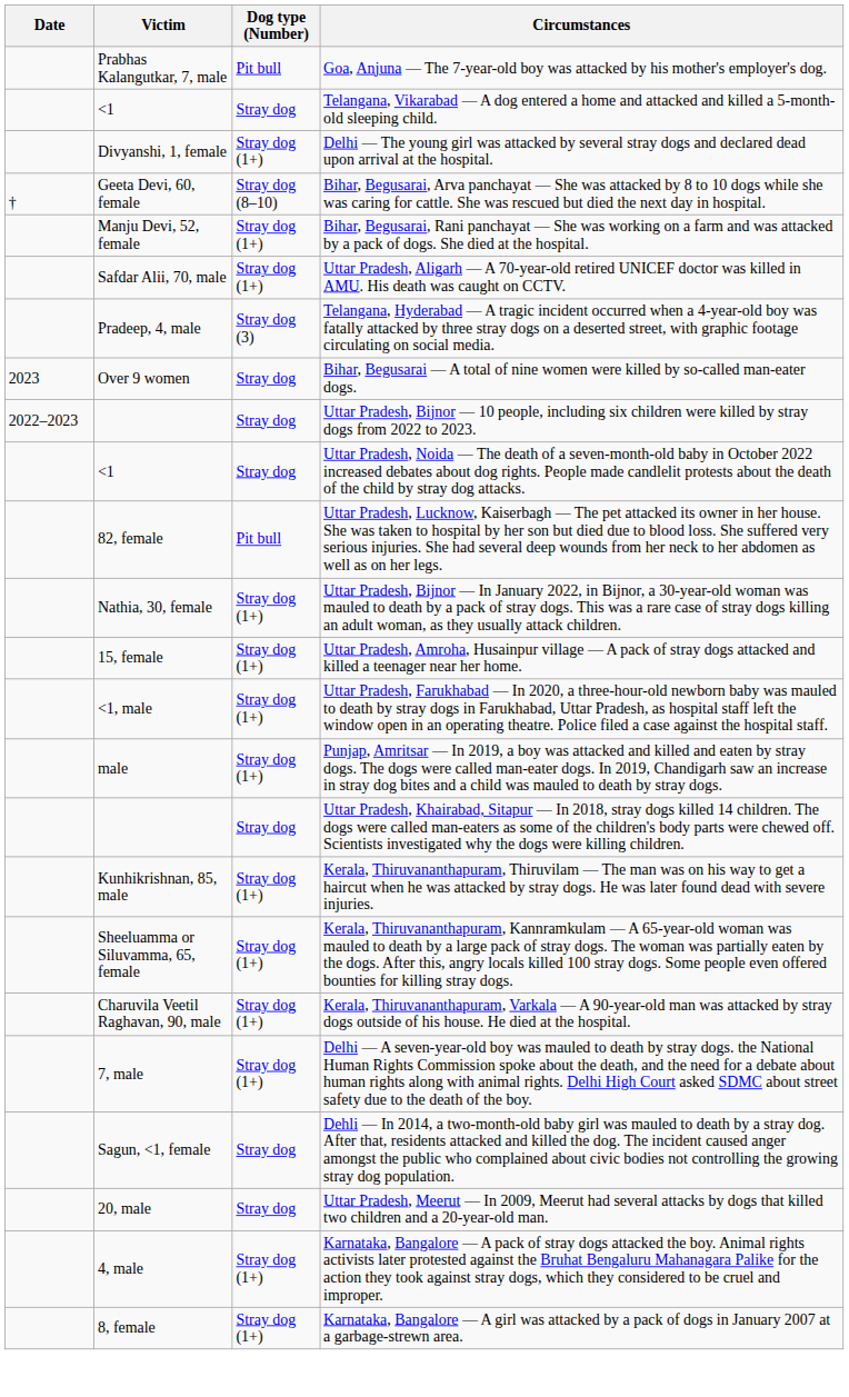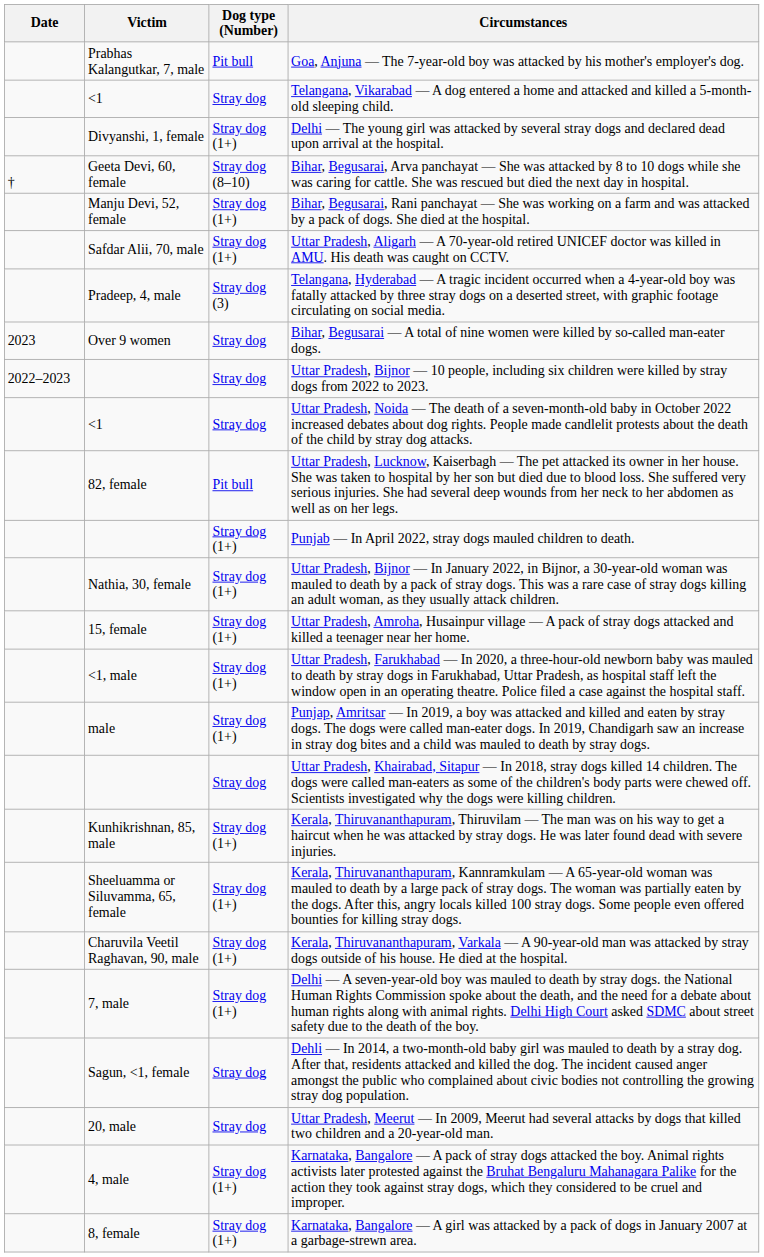 <table class="wikitable sortable">
 <tr>
 <th width="85">Date</th>
 <th>Victim</th>
 <th>Dog type (Number)</th>
 <th>Circumstances</th>
 </tr>
 <tr>
 <td></td>
 <td>Prabhas Kalangutkar, 7, male</td>
 <td><a href='#'>Pit bull</a></td>
 <td><a href='#'>Goa</a>, <a href='#'>Anjuna</a> — The 7-year-old boy was attacked by his mother's employer's dog.</td>
 </tr>
 <tr>
 <td></td>
 <td><1</td>
 <td><a href='#'>Stray dog</a></td>
 <td><a href='#'>Telangana</a>, <a href='#'>Vikarabad</a> — A dog entered a home and attacked and killed a 5-month-old sleeping child.</td>
 </tr>
 <tr>
 <td></td>
 <td>Divyanshi, 1, female</td>
 <td><a href='#'>Stray dog</a> (1+)</td>
 <td><a href='#'>Delhi</a> —  The young girl was attacked by several stray dogs and declared dead upon arrival at the hospital.</td>
 </tr>
 <tr>
 <td><br> †</td>
 <td>Geeta Devi, 60, female</td>
 <td><a href='#'>Stray dog</a> (8–10)</td>
 <td><a href='#'>Bihar</a>, <a href='#'>Begusarai</a>, Arva panchayat  — She was attacked by 8 to 10 dogs while she was caring for cattle. She was rescued but died the next day in hospital.</td>
 </tr>
 <tr>
 <td></td>
 <td>Manju Devi, 52, female</td>
 <td><a href='#'>Stray dog</a> (1+)</td>
 <td><a href='#'>Bihar</a>, <a href='#'>Begusarai</a>, Rani panchayat  — She was working on a farm and was attacked by a pack of dogs. She died at the hospital.</td>
 </tr>
 <tr>
 <td></td>
 <td>Safdar Alii, 70, male</td>
 <td><a href='#'>Stray dog</a> (1+)</td>
 <td><a href='#'>Uttar Pradesh</a>, <a href='#'>Aligarh</a> — A 70-year-old retired UNICEF doctor was killed in <a href='#'>AMU</a>. His death was caught on CCTV.</td>
 </tr>
 <tr>
 <td></td>
 <td>Pradeep, 4, male</td>
 <td><a href='#'>Stray dog</a> (3)</td>
 <td><a href='#'>Telangana</a>, <a href='#'>Hyderabad</a> — A tragic incident occurred when a 4-year-old boy was fatally attacked by three stray dogs on a deserted street, with graphic footage circulating on social media.</td>
 </tr>
 <tr>
 <td>2023</td>
 <td>Over 9 women</td>
 <td><a href='#'>Stray dog</a></td>
 <td><a href='#'>Bihar</a>, <a href='#'>Begusarai</a>  — A total of nine women were killed by so-called man-eater dogs.</td>
 </tr>
 <tr>
 <td>2022–2023</td>
 <td></td>
 <td><a href='#'>Stray dog</a></td>
 <td><a href='#'>Uttar Pradesh</a>, <a href='#'>Bijnor</a> — 10 people, including six children were killed by stray dogs from 2022 to 2023.</td>
 </tr>
 <tr>
 <td></td>
 <td><1</td>
 <td><a href='#'>Stray dog</a></td>
 <td><a href='#'>Uttar Pradesh</a>, <a href='#'>Noida</a> — The death of a seven-month-old baby in October 2022 increased debates about dog rights. People made candlelit protests about the death of the child by stray dog attacks.</td>
 </tr>
 <tr>
 <td></td>
 <td>82, female</td>
 <td><a href='#'>Pit bull</a></td>
 <td><a href='#'>Uttar Pradesh</a>, <a href='#'>Lucknow</a>, Kaiserbagh — The pet attacked its owner in her house. She was taken to hospital by her son but died due to blood loss. She suffered very serious injuries. She had several deep wounds from her neck to her abdomen as well as on her legs.</td>
+</tr>
+<tr>
+<td></td>
+<td></td>
+<td><a href='#'>Stray dog</a> (1+)</td>
+<td><a href='#'>Punjab</a> — In April 2022, stray dogs mauled children to death.</td>
 </tr>
 <tr>
 <td></td>
 <td>Nathia, 30, female</td>
 <td><a href='#'>Stray dog</a> (1+)</td>
 <td><a href='#'>Uttar Pradesh</a>, <a href='#'>Bijnor</a> — In January 2022, in Bijnor, a 30-year-old woman was mauled to death by a pack of stray dogs. This was a rare case of stray dogs killing an adult woman, as they usually attack children.</td>
 </tr>
 <tr>
 <td></td>
 <td>15, female</td>
 <td><a href='#'>Stray dog</a> (1+)</td>
 <td><a href='#'>Uttar Pradesh</a>, <a href='#'>Amroha</a>, Husainpur village — A pack of stray dogs attacked and killed a teenager near her home.</td>
 </tr>
 <tr>
 <td></td>
 <td><1, male</td>
 <td><a href='#'>Stray dog</a> (1+)</td>
 <td><a href='#'>Uttar Pradesh</a>, <a href='#'>Farukhabad</a> — In 2020, a three-hour-old newborn baby was mauled to death by stray dogs in Farukhabad, Uttar Pradesh, as hospital staff left the window open in an operating theatre. Police filed a case against the hospital staff.</td>
 </tr>
 <tr>
 <td></td>
 <td>male</td>
 <td><a href='#'>Stray dog</a> (1+)</td>
 <td><a href='#'>Punjap</a>, <a href='#'>Amritsar</a> — In 2019, a boy was attacked and killed and eaten by stray dogs. The dogs were called man-eater dogs. In 2019, Chandigarh saw an increase in stray dog bites and a child was mauled to death by stray dogs.</td>
 </tr>
 <tr>
 <td></td>
 <td></td>
 <td><a href='#'>Stray dog</a></td>
 <td><a href='#'>Uttar Pradesh</a>, <a href='#'>Khairabad, Sitapur</a> — In 2018, stray dogs killed 14 children. The dogs were called man-eaters as some of the children's body parts were chewed off. Scientists investigated why the dogs were killing children.</td>
 </tr>
 <tr>
 <td></td>
 <td>Kunhikrishnan, 85, male</td>
 <td><a href='#'>Stray dog</a> (1+)</td>
 <td><a href='#'>Kerala</a>, <a href='#'>Thiruvananthapuram</a>, Thiruvilam — The man was on his way to get a haircut when he was attacked by stray dogs. He was later found dead with severe injuries.</td>
 </tr>
 <tr>
 <td></td>
 <td>Sheeluamma or Siluvamma, 65, female</td>
 <td><a href='#'>Stray dog</a> (1+)</td>
 <td><a href='#'>Kerala</a>, <a href='#'>Thiruvananthapuram</a>, Kannramkulam — A 65-year-old woman was mauled to death by a large pack of stray dogs. The woman was partially eaten by the dogs. After this, angry locals killed 100 stray dogs. Some people even offered bounties for killing stray dogs.</td>
 </tr>
 <tr>
 <td></td>
 <td>Charuvila Veetil Raghavan, 90, male</td>
 <td><a href='#'>Stray dog</a> (1+)</td>
 <td><a href='#'>Kerala</a>, <a href='#'>Thiruvananthapuram</a>, <a href='#'>Varkala</a> —  A 90-year-old man was attacked by stray dogs outside of his house. He died at the hospital.</td>
 </tr>
 <tr>
 <td></td>
 <td>7, male</td>
 <td><a href='#'>Stray dog</a> (1+)</td>
 <td><a href='#'>Delhi</a> — A seven-year-old boy was mauled to death by stray dogs. the National Human Rights Commission spoke about the death, and the need for a debate about human rights along with animal rights. <a href='#'>Delhi High Court</a> asked <a href='#'>SDMC</a> about street safety due to the death of the boy.</td>
 </tr>
 <tr>
 <td></td>
 <td>Sagun, <1, female</td>
 <td><a href='#'>Stray dog</a></td>
 <td><a href='#'>Dehli</a> —  In 2014, a two-month-old baby girl was mauled to death by a stray dog. After that, residents attacked and killed the dog. The incident caused anger amongst the public who complained about civic bodies not controlling the growing stray dog population.</td>
 </tr>
 <tr>
 <td></td>
 <td>20, male</td>
 <td><a href='#'>Stray dog</a></td>
 <td><a href='#'>Uttar Pradesh</a>, <a href='#'>Meerut</a> — In 2009, Meerut had several attacks by dogs that killed two children and a 20-year-old man.</td>
 </tr>
 <tr>
 <td></td>
 <td>4, male</td>
 <td><a href='#'>Stray dog</a> (1+)</td>
 <td><a href='#'>Karnataka</a>, <a href='#'>Bangalore</a> — A pack of stray dogs attacked the boy. Animal rights activists later protested against the <a href='#'>Bruhat Bengaluru Mahanagara Palike</a> for the action they took against stray dogs, which they considered to be cruel and improper.</td>
 </tr>
 <tr>
 <td></td>
 <td>8, female</td>
 <td><a href='#'>Stray dog</a> (1+)</td>
 <td><a href='#'>Karnataka</a>, <a href='#'>Bangalore</a> — A girl was attacked by a pack of dogs in January 2007 at a garbage-strewn area.</td>
 </tr>
 </table>
